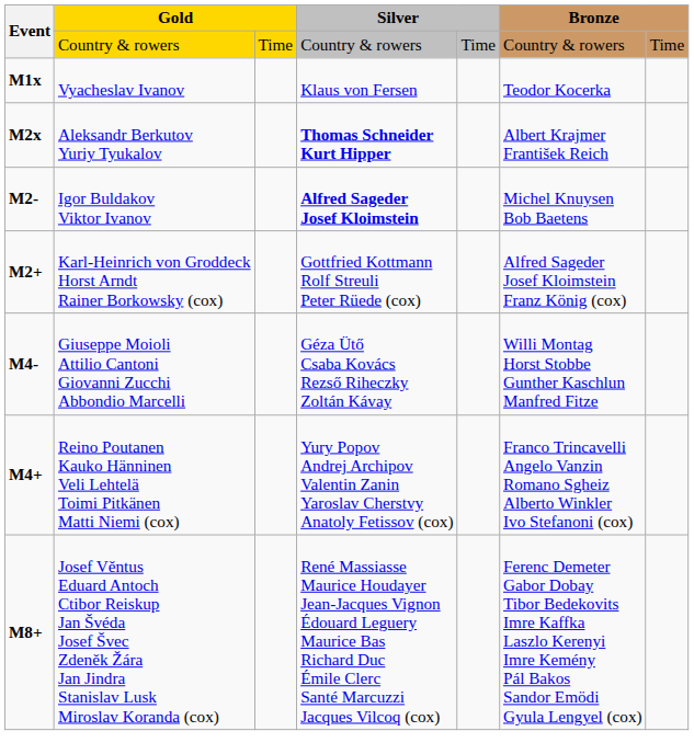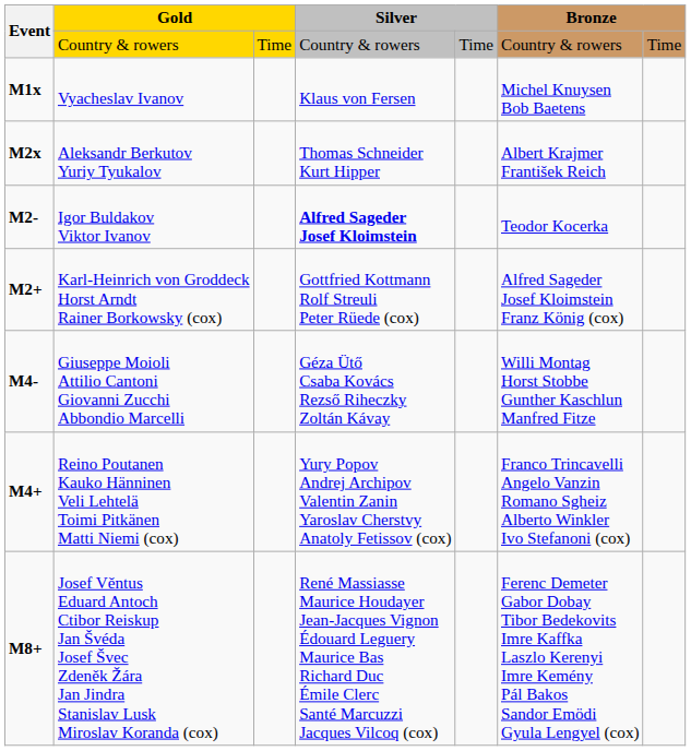 <table class="wikitable">
 <tr>
 <th rowspan="2">Event</th>
 <th colspan="2" style="background:gold;">Gold</th>
 <th colspan="2" style="background:silver;">Silver</th>
 <th colspan="2" style="background:#c96;">Bronze</th>
 </tr>
 <tr>
 <td style="background:gold;">Country & rowers</td>
 <td style="background:gold;">Time</td>
 <td style="background:silver;">Country & rowers</td>
 <td style="background:silver;">Time</td>
 <td style="background:#c96;">Country & rowers</td>
 <td style="background:#c96;">Time</td>
 </tr>
 <tr>
 <td><strong>M1x</strong></td>
 <td> <br> <a href='#'>Vyacheslav Ivanov</a></td>
 <td></td>
 <td> <br> <a href='#'>Klaus von Fersen</a></td>
 <td></td>
-<td> <br> <a href='#'>Teodor Kocerka</a></td>
+<td> <br> <a href='#'>Michel Knuysen</a> <br> <a href='#'>Bob Baetens</a></td>
 <td></td>
 </tr>
 <tr>
 <td><strong>M2x</strong></td>
 <td> <br> <a href='#'>Aleksandr Berkutov</a> <br> <a href='#'>Yuriy Tyukalov</a></td>
 <td></td>
-<td><strong> <br> <a href='#'>Thomas Schneider</a> <br> <a href='#'>Kurt Hipper</a></strong></td>
+<td> <br> <a href='#'>Thomas Schneider</a> <br> <a href='#'>Kurt Hipper</a></td>
 <td></td>
 <td> <br> <a href='#'>Albert Krajmer</a> <br> <a href='#'>František Reich</a></td>
 <td></td>
 </tr>
 <tr>
 <td><strong>M2-</strong></td>
 <td> <br> <a href='#'>Igor Buldakov</a> <br> <a href='#'>Viktor Ivanov</a></td>
 <td></td>
 <td><strong> <br> <a href='#'>Alfred Sageder</a> <br> <a href='#'>Josef Kloimstein</a></strong></td>
 <td></td>
-<td> <br> <a href='#'>Michel Knuysen</a> <br> <a href='#'>Bob Baetens</a></td>
+<td> <br> <a href='#'>Teodor Kocerka</a></td>
 <td></td>
 </tr>
 <tr>
 <td><strong>M2+</strong></td>
 <td> <br> <a href='#'>Karl-Heinrich von Groddeck</a> <br> <a href='#'>Horst Arndt</a> <br> <a href='#'>Rainer Borkowsky</a> (cox)</td>
 <td></td>
 <td> <br> <a href='#'>Gottfried Kottmann</a> <br> <a href='#'>Rolf Streuli</a> <br> <a href='#'>Peter Rüede</a> (cox)</td>
 <td></td>
 <td> <br> <a href='#'>Alfred Sageder</a> <br> <a href='#'>Josef Kloimstein</a> <br> <a href='#'>Franz König</a> (cox)</td>
 <td></td>
 </tr>
 <tr>
 <td><strong>M4-</strong></td>
 <td> <br> <a href='#'>Giuseppe Moioli</a> <br> <a href='#'>Attilio Cantoni</a> <br> <a href='#'>Giovanni Zucchi</a> <br> <a href='#'>Abbondio Marcelli</a></td>
 <td></td>
 <td> <br> <a href='#'>Géza Ütő</a> <br> <a href='#'>Csaba Kovács</a> <br> <a href='#'>Rezső Riheczky</a> <br> <a href='#'>Zoltán Kávay</a></td>
 <td></td>
 <td> <br> <a href='#'>Willi Montag</a> <br> <a href='#'>Horst Stobbe</a> <br> <a href='#'>Gunther Kaschlun</a> <br> <a href='#'>Manfred Fitze</a></td>
 <td></td>
 </tr>
 <tr>
 <td><strong>M4+</strong></td>
 <td> <br> <a href='#'>Reino Poutanen</a> <br> <a href='#'>Kauko Hänninen</a> <br> <a href='#'>Veli Lehtelä</a> <br> <a href='#'>Toimi Pitkänen</a> <br> <a href='#'>Matti Niemi</a> (cox)</td>
 <td></td>
 <td> <br> <a href='#'>Yury Popov</a> <br> <a href='#'>Andrej Archipov</a> <br> <a href='#'>Valentin Zanin</a> <br> <a href='#'>Yaroslav Cherstvy</a> <br> <a href='#'>Anatoly Fetissov</a> (cox)</td>
 <td></td>
 <td> <br> <a href='#'>Franco Trincavelli</a> <br> <a href='#'>Angelo Vanzin</a> <br> <a href='#'>Romano Sgheiz</a> <br> <a href='#'>Alberto Winkler</a> <br> <a href='#'>Ivo Stefanoni</a> (cox)</td>
 <td></td>
 </tr>
 <tr>
 <td><strong>M8+</strong></td>
 <td> <br> <a href='#'>Josef Věntus</a> <br> <a href='#'>Eduard Antoch</a> <br> <a href='#'>Ctibor Reiskup</a> <br> <a href='#'>Jan Švéda</a> <br> <a href='#'>Josef Švec</a> <br> <a href='#'>Zdeněk Žára</a> <br> <a href='#'>Jan Jindra</a> <br> <a href='#'>Stanislav Lusk</a> <br> <a href='#'>Miroslav Koranda</a> (cox)</td>
 <td></td>
 <td> <br> <a href='#'>René Massiasse</a> <br> <a href='#'>Maurice Houdayer</a> <br> <a href='#'>Jean-Jacques Vignon</a> <br> <a href='#'>Édouard Leguery</a> <br> <a href='#'>Maurice Bas</a> <br> <a href='#'>Richard Duc</a> <br> <a href='#'>Émile Clerc</a> <br> <a href='#'>Santé Marcuzzi</a> <br> <a href='#'>Jacques Vilcoq</a> (cox)</td>
 <td></td>
 <td> <br> <a href='#'>Ferenc Demeter</a> <br> <a href='#'>Gabor Dobay</a> <br> <a href='#'>Tibor Bedekovits</a> <br> <a href='#'>Imre Kaffka</a> <br> <a href='#'>Laszlo Kerenyi</a> <br> <a href='#'>Imre Kemény</a> <br> <a href='#'>Pál Bakos</a> <br> <a href='#'>Sandor Emödi</a> <br> <a href='#'>Gyula Lengyel</a> (cox)</td>
 <td></td>
 </tr>
 </table>
